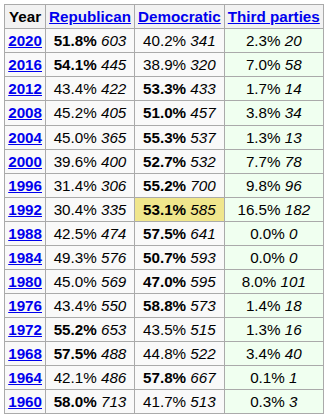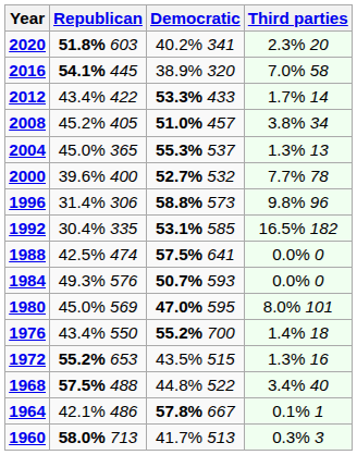 <table class="wikitable" style="float:right; font-size:95%;">
 <tr bgcolor=lightgrey>
 <th>Year</th>
 <th><a href='#'>Republican</a></th>
 <th><a href='#'>Democratic</a></th>
 <th><a href='#'>Third parties</a></th>
 </tr>
 <tr>
 <td style="text-align:center;" ><strong><a href='#'>2020</a></strong></td>
 <td style="text-align:center;" ><strong>51.8%</strong> <em>603</em></td>
 <td style="text-align:center;" >40.2% <em>341</em></td>
 <td style="text-align:center; background:honeyDew;">2.3% <em>20</em></td>
 </tr>
 <tr>
 <td style="text-align:center;" ><strong><a href='#'>2016</a></strong></td>
 <td style="text-align:center;" ><strong>54.1%</strong> <em>445</em></td>
 <td style="text-align:center;" >38.9% <em>320</em></td>
 <td style="text-align:center; background:honeyDew;">7.0% <em>58</em></td>
 </tr>
 <tr>
 <td style="text-align:center;" ><strong><a href='#'>2012</a></strong></td>
 <td style="text-align:center;" >43.4% <em>422</em></td>
 <td style="text-align:center;" ><strong>53.3%</strong> <em>433</em></td>
 <td style="text-align:center; background:honeyDew;">1.7% <em>14</em></td>
 </tr>
 <tr>
 <td style="text-align:center;" ><strong><a href='#'>2008</a></strong></td>
 <td style="text-align:center;" >45.2% <em>405</em></td>
 <td style="text-align:center;" ><strong>51.0%</strong> <em>457</em></td>
 <td style="text-align:center; background:honeyDew;">3.8% <em>34</em></td>
 </tr>
 <tr>
 <td style="text-align:center;" ><strong><a href='#'>2004</a></strong></td>
 <td style="text-align:center;" >45.0% <em>365</em></td>
 <td style="text-align:center;" ><strong>55.3%</strong> <em>537</em></td>
 <td style="text-align:center; background:honeyDew;">1.3% <em>13</em></td>
 </tr>
 <tr>
 <td style="text-align:center;" ><strong><a href='#'>2000</a></strong></td>
 <td style="text-align:center;" >39.6% <em>400</em></td>
 <td style="text-align:center;" ><strong>52.7%</strong> <em>532</em></td>
 <td style="text-align:center; background:honeyDew;">7.7% <em>78</em></td>
 </tr>
 <tr>
 <td style="text-align:center;" ><strong><a href='#'>1996</a></strong></td>
 <td style="text-align:center;" >31.4% <em>306</em></td>
-<td style="text-align:center;" ><strong>55.2%</strong> <em>700</em></td>
+<td style="text-align:center;" ><strong>58.8%</strong> <em>573</em></td>
 <td style="text-align:center; background:honeyDew;">9.8% <em>96</em></td>
 </tr>
 <tr>
 <td style="text-align:center;" ><strong><a href='#'>1992</a></strong></td>
 <td style="text-align:center;" >30.4% <em>335</em></td>
-<td style="background: khaki; text-align:center;" ><strong>53.1%</strong> <em>585</em></td>
+<td style="text-align:center;" ><strong>53.1%</strong> <em>585</em></td>
 <td style="text-align:center; background:honeyDew;">16.5% <em>182</em></td>
 </tr>
 <tr>
 <td style="text-align:center;" ><strong><a href='#'>1988</a></strong></td>
 <td style="text-align:center;" >42.5% <em>474</em></td>
 <td style="text-align:center;" ><strong>57.5%</strong> <em>641</em></td>
 <td style="text-align:center; background:honeyDew;">0.0% <em>0</em></td>
 </tr>
 <tr>
 <td style="text-align:center;" ><strong><a href='#'>1984</a></strong></td>
 <td style="text-align:center;" >49.3% <em>576</em></td>
 <td style="text-align:center;" ><strong>50.7%</strong> <em>593</em></td>
 <td style="text-align:center; background:honeyDew;">0.0% <em>0</em></td>
 </tr>
 <tr>
 <td style="text-align:center;" ><strong><a href='#'>1980</a></strong></td>
 <td style="text-align:center;" >45.0% <em>569</em></td>
 <td style="text-align:center;" ><strong>47.0%</strong> <em>595</em></td>
 <td style="text-align:center; background:honeyDew;">8.0% <em>101</em></td>
 </tr>
 <tr>
 <td style="text-align:center;" ><strong><a href='#'>1976</a></strong></td>
 <td style="text-align:center;" >43.4% <em>550</em></td>
-<td style="text-align:center;" ><strong>58.8%</strong> <em>573</em></td>
+<td style="text-align:center;" ><strong>55.2%</strong> <em>700</em></td>
 <td style="text-align:center; background:honeyDew;">1.4% <em>18</em></td>
 </tr>
 <tr>
 <td style="text-align:center;" ><strong><a href='#'>1972</a></strong></td>
 <td style="text-align:center;" ><strong>55.2%</strong> <em>653</em></td>
 <td style="text-align:center;" >43.5% <em>515</em></td>
 <td style="text-align:center; background:honeyDew;">1.3% <em>16</em></td>
 </tr>
 <tr>
 <td style="text-align:center;" ><strong><a href='#'>1968</a></strong></td>
 <td style="text-align:center;" ><strong>57.5%</strong> <em>488</em></td>
 <td style="text-align:center;" >44.8% <em>522</em></td>
 <td style="text-align:center; background:honeyDew;">3.4% <em>40</em></td>
 </tr>
 <tr>
 <td style="text-align:center;" ><strong><a href='#'>1964</a></strong></td>
 <td style="text-align:center;" >42.1% <em>486</em></td>
 <td style="text-align:center;" ><strong>57.8%</strong> <em>667</em></td>
 <td style="text-align:center; background:honeyDew;">0.1% <em>1</em></td>
 </tr>
 <tr>
 <td style="text-align:center;" ><strong><a href='#'>1960</a></strong></td>
 <td style="text-align:center;" ><strong>58.0%</strong> <em>713</em></td>
 <td style="text-align:center;" >41.7% <em>513</em></td>
 <td style="text-align:center; background:honeyDew;">0.3% <em>3</em></td>
 </tr>
 </table>
